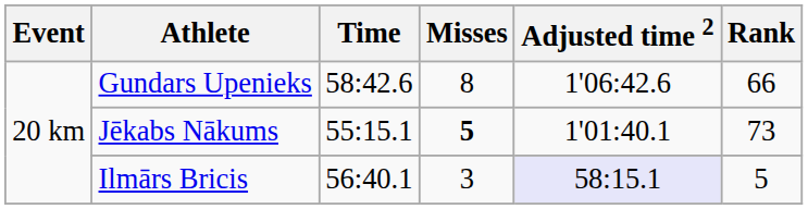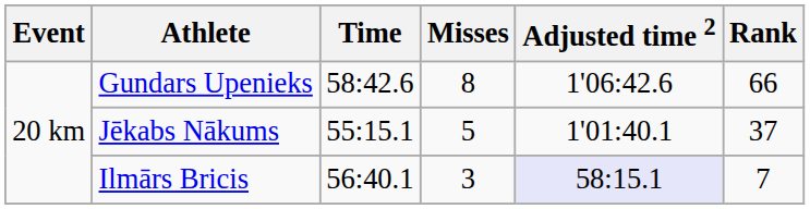 <table class="wikitable" style="font-size:90%">
 <tr>
 <th>Event</th>
 <th>Athlete</th>
 <th>Time</th>
 <th>Misses</th>
 <th>Adjusted time <sup>2</sup></th>
 <th>Rank</th>
 </tr>
 <tr>
 <td rowspan="3">20 km</td>
 <td><a href='#'>Gundars Upenieks</a></td>
 <td align="center">58:42.6</td>
 <td align="center">8</td>
 <td align="center">1'06:42.6</td>
 <td align="center">66</td>
 </tr>
 <tr>
 <td><a href='#'>Jēkabs Nākums</a></td>
 <td align="center">55:15.1</td>
-<td align="center"><strong>5</strong></td>
+<td align="center">5</td>
 <td align="center">1'01:40.1</td>
-<td align="center">73</td>
+<td align="center">37</td>
 </tr>
 <tr>
 <td><a href='#'>Ilmārs Bricis</a></td>
 <td align="center">56:40.1</td>
 <td align="center">3</td>
 <td align="center" style="background: lavender;">58:15.1</td>
-<td align="center">5</td>
+<td align="center">7</td>
 </tr>
 </table>
